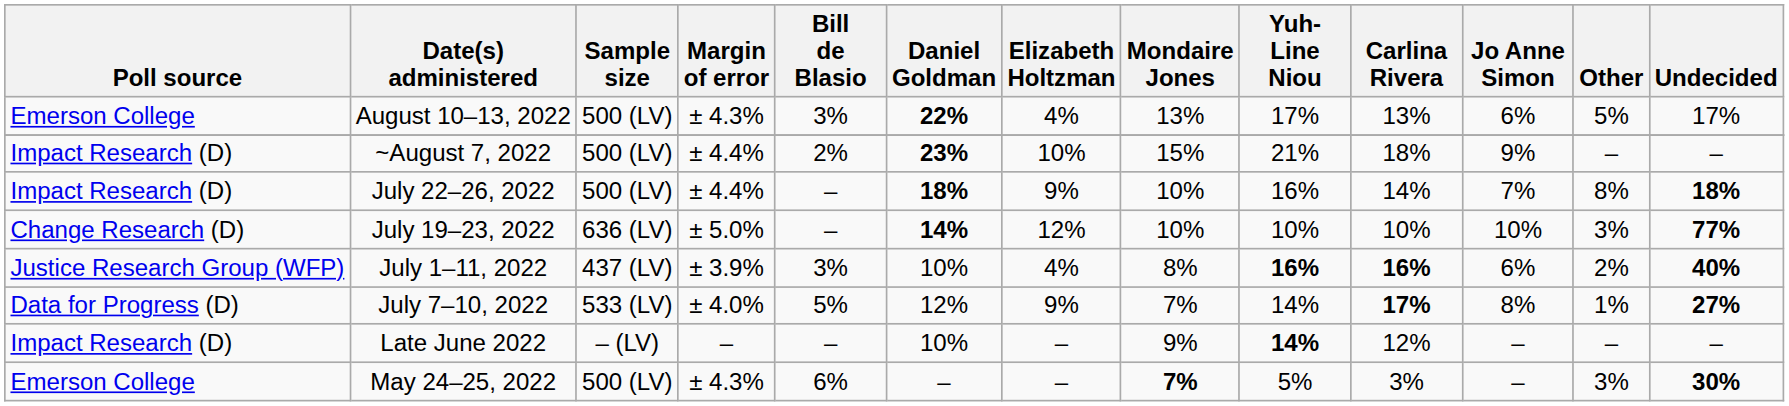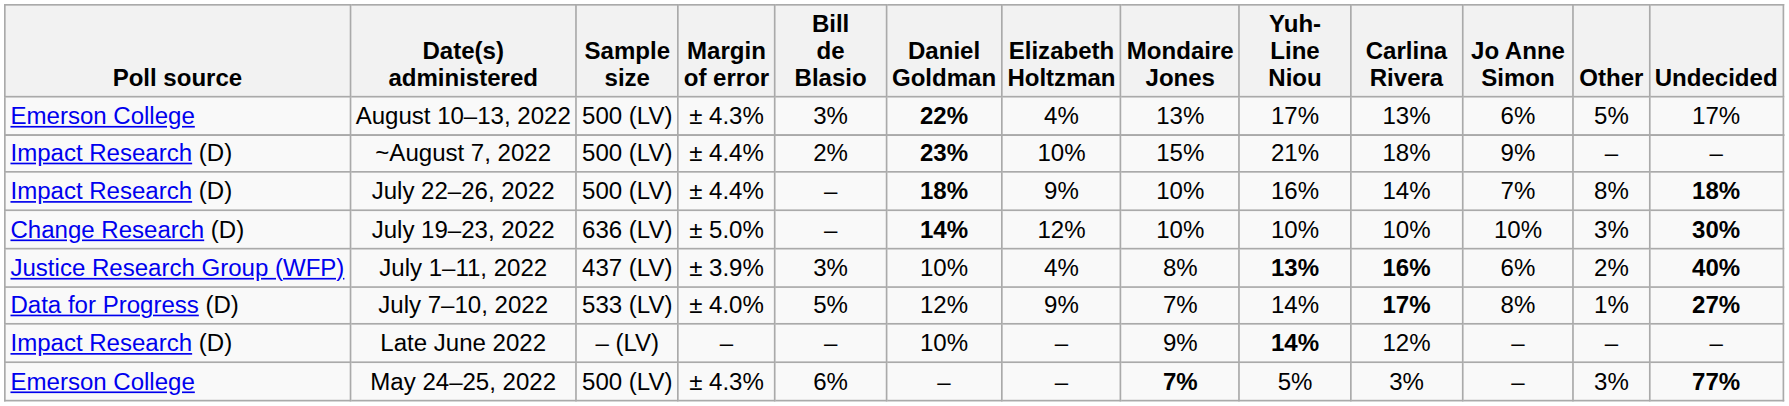 <table class="wikitable" style="font-size:90%;text-align:center;">
 <tr style="vertical-align:bottom">
 <th>Poll source</th>
 <th>Date(s)<br>administered</th>
 <th>Sample<br>size</th>
 <th>Margin<br>of error</th>
 <th style="width:60px;">Bill<br><span>de Blasio</span></th>
 <th style="width:60px;">Daniel<br>Goldman</th>
 <th style="width:60px;">Elizabeth<br>Holtzman</th>
 <th style="width:60px;">Mondaire<br>Jones</th>
 <th style="width:60px;"><span>Yuh-Line</span><br>Niou</th>
 <th style="width:60px;">Carlina<br>Rivera</th>
 <th style="width:60px;"><span>Jo Anne</span><br>Simon</th>
 <th>Other</th>
 <th>Undecided</th>
 </tr>
 <tr>
 <td style="text-align:left;"><a href='#'>Emerson College</a></td>
 <td>August 10–13, 2022</td>
 <td>500 (LV)</td>
 <td>± 4.3%</td>
 <td>3%</td>
 <td><strong>22%</strong></td>
 <td>4%</td>
 <td>13%</td>
 <td>17%</td>
 <td>13%</td>
 <td>6%</td>
 <td>5%</td>
 <td>17%</td>
 </tr>
 <tr>
 </tr>
 <tr>
 <td style="text-align:left;"><a href='#'>Impact Research</a> (D)</td>
 <td>~August 7, 2022</td>
 <td>500 (LV)</td>
 <td>± 4.4%</td>
 <td>2%</td>
 <td><strong>23%</strong></td>
 <td>10%</td>
 <td>15%</td>
 <td>21%</td>
 <td>18%</td>
 <td>9%</td>
 <td>–</td>
 <td>–</td>
 </tr>
 <tr>
 <td style="text-align:left;"><a href='#'>Impact Research</a> (D)</td>
 <td>July 22–26, 2022</td>
 <td>500 (LV)</td>
 <td>± 4.4%</td>
 <td>–</td>
 <td><strong>18%</strong></td>
 <td>9%</td>
 <td>10%</td>
 <td>16%</td>
 <td>14%</td>
 <td>7%</td>
 <td>8%</td>
 <td><strong>18%</strong></td>
 </tr>
 <tr>
 <td style="text-align:left;"><a href='#'>Change Research</a> (D)</td>
 <td>July 19–23, 2022</td>
 <td>636 (LV)</td>
 <td>± 5.0%</td>
 <td>–</td>
 <td><strong>14%</strong></td>
 <td>12%</td>
 <td>10%</td>
 <td>10%</td>
 <td>10%</td>
 <td>10%</td>
 <td>3%</td>
-<td><strong>77%</strong></td>
+<td><strong>30%</strong></td>
 </tr>
 <tr>
 <td style="text-align:left;"><a href='#'>Justice Research Group (WFP)</a></td>
 <td>July 1–11, 2022</td>
 <td>437 (LV)</td>
 <td>± 3.9%</td>
 <td>3%</td>
 <td>10%</td>
 <td>4%</td>
 <td>8%</td>
-<td><strong>16%</strong></td>
+<td><strong>13%</strong></td>
 <td><strong>16%</strong></td>
 <td>6%</td>
 <td>2%</td>
 <td><strong>40%</strong></td>
 </tr>
 <tr>
 <td style="text-align:left;"><a href='#'>Data for Progress</a> (D)</td>
 <td>July 7–10, 2022</td>
 <td>533 (LV)</td>
 <td>± 4.0%</td>
 <td>5%</td>
 <td>12%</td>
 <td>9%</td>
 <td>7%</td>
 <td>14%</td>
 <td><strong>17%</strong></td>
 <td>8%</td>
 <td>1%</td>
 <td><strong>27%</strong></td>
 </tr>
 <tr>
 <td style="text-align:left;"><a href='#'>Impact Research</a> (D)</td>
 <td>Late June 2022</td>
 <td>– (LV)</td>
 <td>–</td>
 <td>–</td>
 <td>10%</td>
 <td>–</td>
 <td>9%</td>
 <td><strong>14%</strong></td>
 <td>12%</td>
 <td>–</td>
 <td>–</td>
 <td>–</td>
 </tr>
 <tr>
 <td style="text-align:left;"><a href='#'>Emerson College</a></td>
 <td>May 24–25, 2022</td>
 <td>500 (LV)</td>
 <td>± 4.3%</td>
 <td>6%</td>
 <td>–</td>
 <td>–</td>
 <td><strong>7%</strong></td>
 <td>5%</td>
 <td>3%</td>
 <td>–</td>
 <td>3%</td>
-<td><strong>30%</strong></td>
+<td><strong>77%</strong></td>
 </tr>
 </table>
